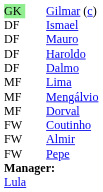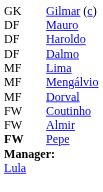 <table style="font-size:90%; margin:0.2em auto;" cellspacing="0" cellpadding="0">
 <tr>
 <th width="25"></th>
 <th width="25"></th>
 </tr>
 <tr>
-<td style="background: lightgreen;">GK</td>
+<td>GK</td>
 <td></td>
 <td> <a href='#'>Gilmar</a> (<a href='#'>c</a>)</td>
-</tr>
-<tr>
-<td>DF</td>
-<td></td>
-<td> <a href='#'>Ismael</a></td>
-<td></td>
 </tr>
 <tr>
 <td>DF</td>
 <td></td>
 <td> <a href='#'>Mauro</a></td>
 </tr>
 <tr>
 <td>DF</td>
 <td></td>
 <td> <a href='#'>Haroldo</a></td>
 </tr>
 <tr>
 <td>DF</td>
 <td></td>
 <td> <a href='#'>Dalmo</a></td>
 </tr>
 <tr>
 <td>MF</td>
 <td></td>
 <td> <a href='#'>Lima</a></td>
 </tr>
 <tr>
 <td>MF</td>
 <td></td>
 <td> <a href='#'>Mengálvio</a></td>
 </tr>
 <tr>
 <td>MF</td>
 <td></td>
 <td> <a href='#'>Dorval</a></td>
 </tr>
 <tr>
 <td>FW</td>
 <td></td>
 <td> <a href='#'>Coutinho</a></td>
 </tr>
 <tr>
 <td>FW</td>
 <td></td>
 <td> <a href='#'>Almir</a></td>
 </tr>
 <tr>
-<td>FW</td>
+<td><strong>FW</strong></td>
 <td></td>
 <td> <a href='#'>Pepe</a></td>
 </tr>
 <tr>
 <td colspan=3><strong>Manager:</strong></td>
 </tr>
 <tr>
 <td colspan=4> <a href='#'>Lula</a></td>
 </tr>
 </table>
